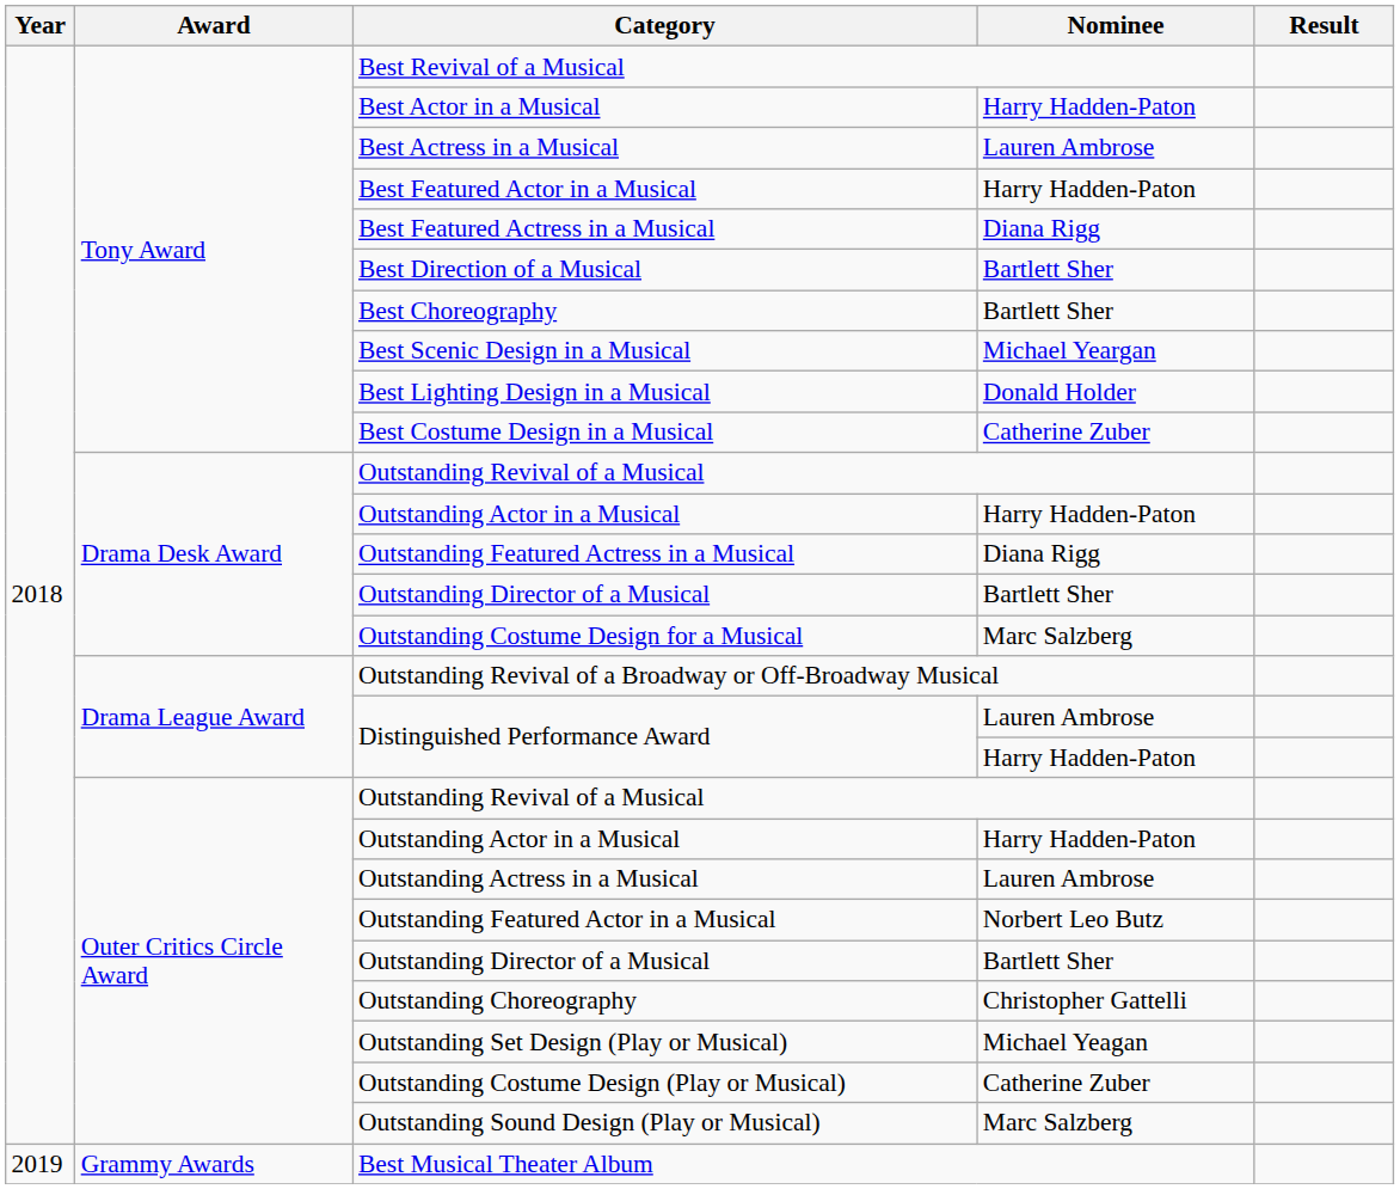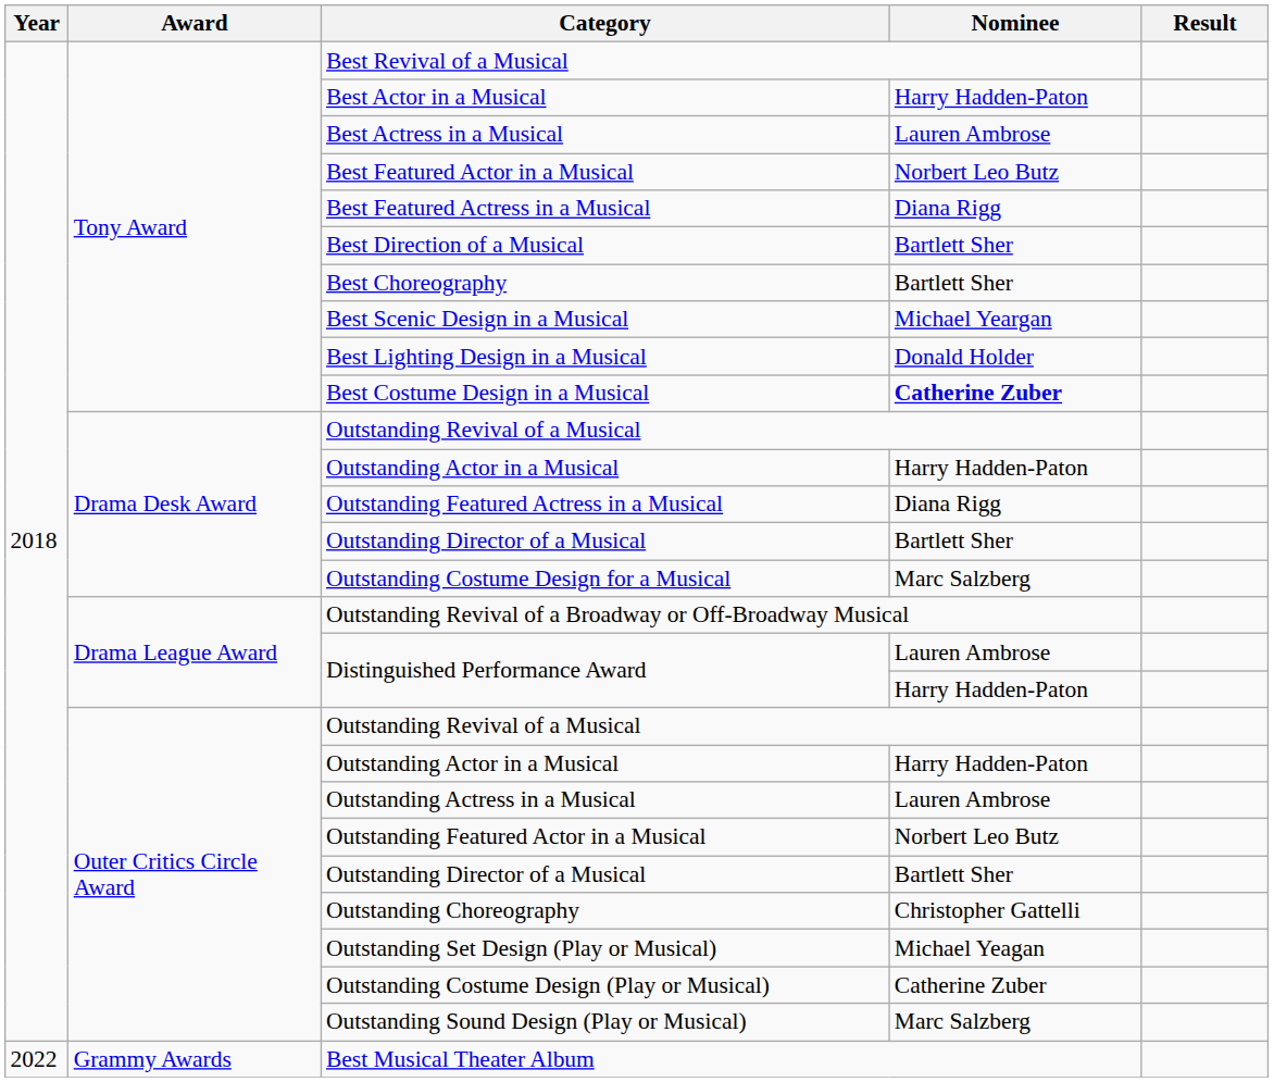 <table class="wikitable">
 <tr>
 <th width="5%">Year</th>
 <th width="20%">Award</th>
 <th width="45%">Category</th>
 <th width="20%">Nominee</th>
 <th width="10%">Result</th>
 </tr>
 <tr>
 <td rowspan="27">2018</td>
 <td rowspan="10"><a href='#'>Tony Award</a></td>
 <td colspan="2"><a href='#'>Best Revival of a Musical</a></td>
 <td></td>
 </tr>
 <tr>
 <td><a href='#'>Best Actor in a Musical</a></td>
 <td><a href='#'>Harry Hadden-Paton</a></td>
 <td></td>
 </tr>
 <tr>
 <td><a href='#'>Best Actress in a Musical</a></td>
 <td><a href='#'>Lauren Ambrose</a></td>
 <td></td>
 </tr>
 <tr>
 <td><a href='#'>Best Featured Actor in a Musical</a></td>
-<td>Harry Hadden-Paton</td>
+<td><a href='#'>Norbert Leo Butz</a></td>
 <td></td>
 </tr>
 <tr>
 <td><a href='#'>Best Featured Actress in a Musical</a></td>
 <td><a href='#'>Diana Rigg</a></td>
 <td></td>
 </tr>
 <tr>
 <td><a href='#'>Best Direction of a Musical</a></td>
 <td><a href='#'>Bartlett Sher</a></td>
 <td></td>
 </tr>
 <tr>
 <td><a href='#'>Best Choreography</a></td>
 <td>Bartlett Sher</td>
 <td></td>
 </tr>
 <tr>
 <td><a href='#'>Best Scenic Design in a Musical</a></td>
 <td><a href='#'>Michael Yeargan</a></td>
 <td></td>
 </tr>
 <tr>
 <td><a href='#'>Best Lighting Design in a Musical</a></td>
 <td><a href='#'>Donald Holder</a></td>
 <td></td>
 </tr>
 <tr>
 <td><a href='#'>Best Costume Design in a Musical</a></td>
-<td><a href='#'>Catherine Zuber</a></td>
+<td><strong><a href='#'>Catherine Zuber</a></strong></td>
 <td></td>
 </tr>
 <tr>
 <td rowspan="5"><a href='#'>Drama Desk Award</a></td>
 <td colspan="2"><a href='#'>Outstanding Revival of a Musical</a></td>
 <td></td>
 </tr>
 <tr>
 <td><a href='#'>Outstanding Actor in a Musical</a></td>
 <td>Harry Hadden-Paton</td>
 <td></td>
 </tr>
 <tr>
 <td><a href='#'>Outstanding Featured Actress in a Musical</a></td>
 <td>Diana Rigg</td>
 <td></td>
 </tr>
 <tr>
 <td><a href='#'>Outstanding Director of a Musical</a></td>
 <td>Bartlett Sher</td>
 <td></td>
 </tr>
 <tr>
 <td><a href='#'>Outstanding Costume Design for a Musical</a></td>
 <td>Marc Salzberg</td>
 <td></td>
 </tr>
 <tr>
 <td rowspan="3"><a href='#'>Drama League Award</a></td>
 <td colspan="2">Outstanding Revival of a Broadway or Off-Broadway Musical</td>
 <td></td>
 </tr>
 <tr>
 <td rowspan="2">Distinguished Performance Award</td>
 <td>Lauren Ambrose</td>
 <td></td>
 </tr>
 <tr>
 <td>Harry Hadden-Paton</td>
 <td></td>
 </tr>
 <tr>
 <td rowspan="9"><a href='#'>Outer Critics Circle Award</a></td>
 <td colspan="2">Outstanding Revival of a Musical</td>
 <td></td>
 </tr>
 <tr>
 <td>Outstanding Actor in a Musical</td>
 <td>Harry Hadden-Paton</td>
 <td></td>
 </tr>
 <tr>
 <td>Outstanding Actress in a Musical</td>
 <td>Lauren Ambrose</td>
 <td></td>
 </tr>
 <tr>
 <td>Outstanding Featured Actor in a Musical</td>
 <td>Norbert Leo Butz</td>
 <td></td>
 </tr>
 <tr>
 <td>Outstanding Director of a Musical</td>
 <td>Bartlett Sher</td>
 <td></td>
 </tr>
 <tr>
 <td>Outstanding Choreography</td>
 <td>Christopher Gattelli</td>
 <td></td>
 </tr>
 <tr>
 <td>Outstanding Set Design (Play or Musical)</td>
 <td>Michael Yeagan</td>
 <td></td>
 </tr>
 <tr>
 <td>Outstanding Costume Design (Play or Musical)</td>
 <td>Catherine Zuber</td>
 <td></td>
 </tr>
 <tr>
 <td>Outstanding Sound Design (Play or Musical)</td>
 <td>Marc Salzberg</td>
 <td></td>
 </tr>
 <tr>
-<td>2019</td>
+<td>2022</td>
 <td><a href='#'>Grammy Awards</a></td>
 <td colspan="2"><a href='#'>Best Musical Theater Album</a></td>
 <td></td>
 </tr>
 </table>
